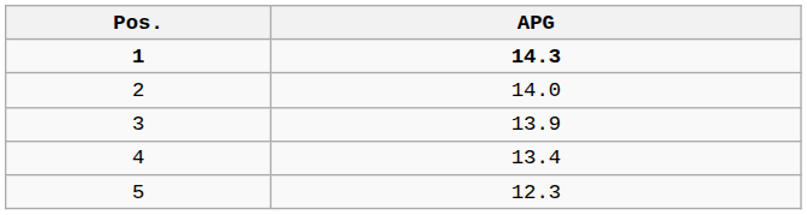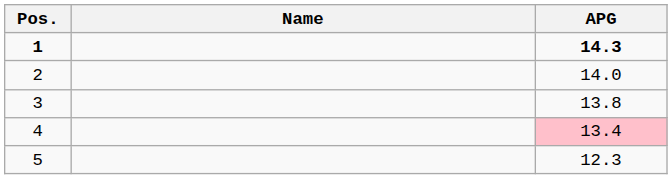 <table class=wikitable width="80%">
 <tr>
 <th width="10%">Pos.</th>
+<th width="70%">Name</th>
 <th width="20%">APG</th>
 </tr>
 <tr>
 <td align=center><strong>1</strong></td>
+<td><strong></strong></td>
 <td align=center><strong>14.3</strong></td>
 </tr>
 <tr>
 <td align=center>2</td>
+<td></td>
 <td align=center>14.0</td>
 </tr>
 <tr>
 <td align=center>3</td>
-<td align=center>13.9</td>
+<td></td>
+<td align=center>13.8</td>
 </tr>
 <tr>
 <td align=center>4</td>
-<td align=center>13.4</td>
+<td></td>
+<td align=center style="background: pink;">13.4</td>
 </tr>
 <tr>
 <td align=center>5</td>
+<td></td>
 <td align=center>12.3</td>
 </tr>
 </table>
